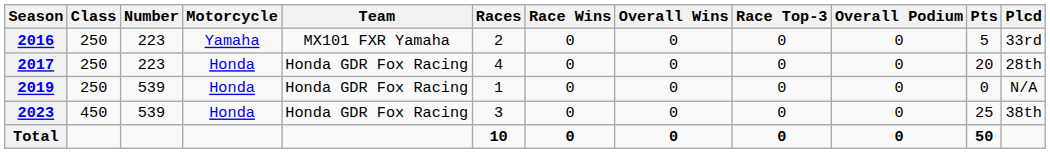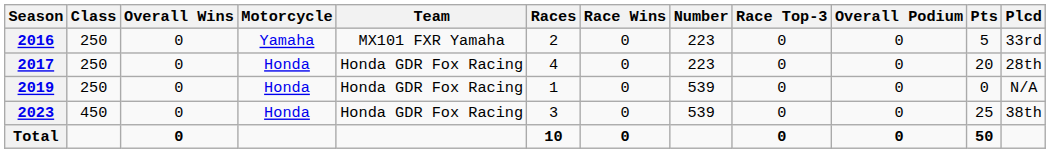 <table class="wikitable" style="font-size: 85%; text-align:center">
 <tr>
 <th>Season</th>
 <th>Class</th>
-<th>Number</th>
+<th>Overall Wins</th>
 <th>Motorcycle</th>
 <th>Team</th>
 <th>Races</th>
 <th>Race Wins</th>
-<th>Overall Wins</th>
+<th>Number</th>
 <th>Race Top-3</th>
 <th>Overall Podium</th>
 <th>Pts</th>
 <th>Plcd</th>
 </tr>
 <tr>
 <th><a href='#'>2016</a></th>
 <td>250</td>
-<td>223</td>
+<td>0</td>
 <td><a href='#'>Yamaha</a></td>
 <td>MX101 FXR Yamaha</td>
 <td>2</td>
 <td>0</td>
-<td>0</td>
+<td>223</td>
 <td>0</td>
 <td>0</td>
 <td>5</td>
 <td>33rd</td>
 </tr>
 <tr>
 <th><a href='#'>2017</a></th>
 <td>250</td>
-<td>223</td>
+<td>0</td>
 <td><a href='#'>Honda</a></td>
 <td>Honda GDR Fox Racing</td>
 <td>4</td>
 <td>0</td>
-<td>0</td>
+<td>223</td>
 <td>0</td>
 <td>0</td>
 <td>20</td>
 <td>28th</td>
 </tr>
 <tr>
 <th><a href='#'>2019</a></th>
 <td>250</td>
-<td>539</td>
+<td>0</td>
 <td><a href='#'>Honda</a></td>
 <td>Honda GDR Fox Racing</td>
 <td>1</td>
 <td>0</td>
-<td>0</td>
+<td>539</td>
 <td>0</td>
 <td>0</td>
 <td>0</td>
 <td>N/A</td>
 </tr>
 <tr>
 <th><a href='#'>2023</a></th>
 <td>450</td>
-<td>539</td>
+<td>0</td>
 <td><a href='#'>Honda</a></td>
 <td>Honda GDR Fox Racing</td>
 <td>3</td>
 <td>0</td>
-<td>0</td>
+<td>539</td>
 <td>0</td>
 <td>0</td>
 <td>25</td>
 <td>38th</td>
 </tr>
 <tr>
 <th>Total</th>
 <td></td>
-<td></td>
+<td><strong>0</strong></td>
 <td></td>
 <td></td>
 <td><strong>10</strong></td>
 <td><strong>0</strong></td>
-<td><strong>0</strong></td>
+<td></td>
 <td><strong>0</strong></td>
 <td><strong>0</strong></td>
 <td><strong>50</strong></td>
 <td></td>
 </tr>
 </table>
